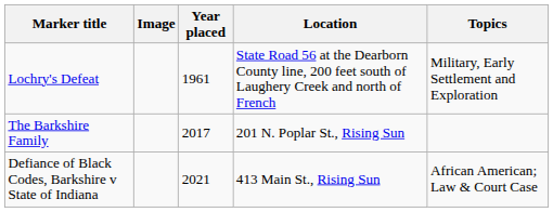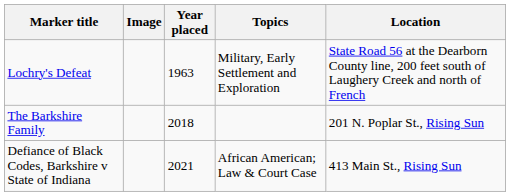 <table class="wikitable sortable" style="width:98%">
 <tr>
 <th>Marker title</th>
 <th class="unsortable">Image</th>
 <th>Year placed</th>
+<th>Topics</th>
 <th>Location</th>
-<th>Topics</th>
 </tr>
 <tr>
 <td><a href='#'>Lochry's Defeat</a></td>
 <td></td>
-<td>1961</td>
+<td>1963</td>
+<td>Military, Early Settlement and Exploration</td>
 <td><a href='#'>State Road 56</a> at the Dearborn County line, 200 feet south of Laughery Creek and north of <a href='#'>French</a><br><small></small></td>
-<td>Military, Early Settlement and Exploration</td>
 </tr>
 <tr>
 <td><a href='#'>The Barkshire Family</a></td>
 <td></td>
-<td>2017</td>
+<td>2018</td>
+<td></td>
 <td>201 N. Poplar St., <a href='#'>Rising Sun</a><br><small></small></td>
-<td></td>
 </tr>
 <tr>
 <td>Defiance of Black Codes, Barkshire v State of Indiana</td>
 <td></td>
 <td>2021</td>
+<td>African American; Law & Court Case</td>
 <td>413 Main St., <a href='#'>Rising Sun</a><br><small></small></td>
-<td>African American; Law & Court Case</td>
 </tr>
 </table>
